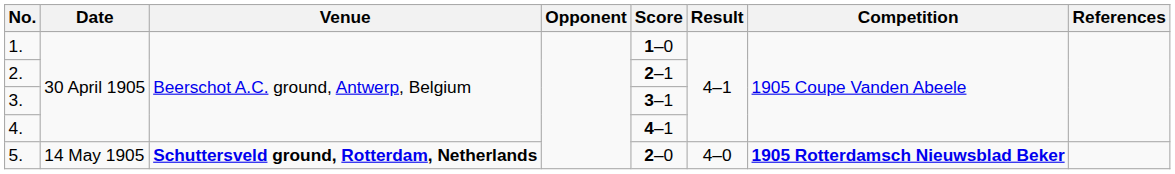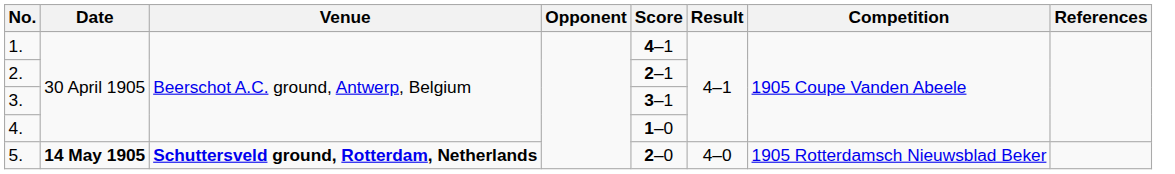 <table class="wikitable sortable plainrowheaders">
 <tr>
 <th scope=col>No.</th>
 <th scope=col>Date</th>
 <th scope=col>Venue</th>
 <th scope=col>Opponent</th>
 <th scope=col>Score</th>
 <th scope=col>Result</th>
 <th scope=col>Competition</th>
 <th scope=col>References</th>
 </tr>
 <tr>
 <td>1.</td>
 <td rowspan="4">30 April 1905</td>
 <td rowspan="4"><a href='#'>Beerschot A.C.</a> ground, <a href='#'>Antwerp</a>, Belgium</td>
 <td rowspan="5"></td>
-<td align=center><strong>1</strong>–0</td>
+<td align=center><strong>4</strong>–1</td>
 <td rowspan="4" style="text-align:center">4–1</td>
 <td rowspan="4"><a href='#'>1905 Coupe Vanden Abeele</a></td>
 <td rowspan="4"></td>
 </tr>
 <tr>
 <td>2.</td>
 <td align=center><strong>2</strong>–1</td>
 </tr>
 <tr>
 <td>3.</td>
 <td align=center><strong>3</strong>–1</td>
 </tr>
 <tr>
 <td>4.</td>
-<td align=center><strong>4</strong>–1</td>
+<td align=center><strong>1</strong>–0</td>
 </tr>
 <tr>
 <td>5.</td>
-<td>14 May 1905</td>
+<td><strong>14 May 1905</strong></td>
 <td><strong><a href='#'>Schuttersveld</a> ground, <a href='#'>Rotterdam</a>, Netherlands</strong></td>
 <td align=center><strong>2</strong>–0</td>
 <td style="text-align:center">4–0</td>
-<td><strong><a href='#'>1905 Rotterdamsch Nieuwsblad Beker</a></strong></td>
+<td><a href='#'>1905 Rotterdamsch Nieuwsblad Beker</a></td>
 <td></td>
 </tr>
 </table>
